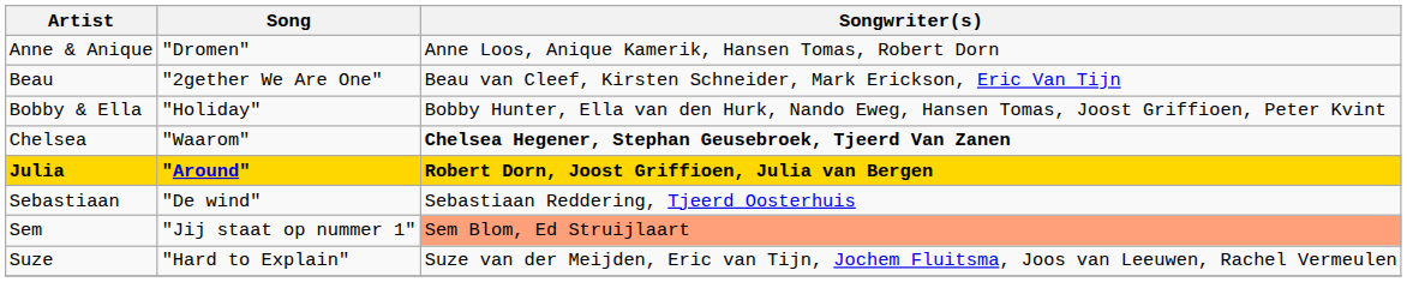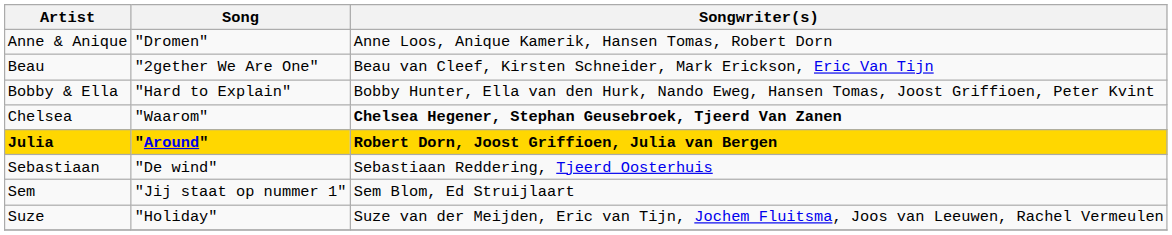 <table class="sortable wikitable" style="margin: 1em auto 1em auto">
 <tr bgcolor="#CCCCCC">
 <th>Artist</th>
 <th>Song</th>
 <th>Songwriter(s)</th>
 </tr>
 <tr>
 <td>Anne & Anique</td>
 <td>"Dromen"</td>
 <td>Anne Loos, Anique Kamerik, Hansen Tomas, Robert Dorn</td>
 </tr>
 <tr>
 <td>Beau</td>
 <td>"2gether We Are One"</td>
 <td>Beau van Cleef, Kirsten Schneider, Mark Erickson, <a href='#'>Eric Van Tijn</a></td>
 </tr>
 <tr>
 <td>Bobby & Ella</td>
-<td>"Holiday"</td>
+<td>"Hard to Explain"</td>
 <td>Bobby Hunter, Ella van den Hurk, Nando Eweg, Hansen Tomas, Joost Griffioen, Peter Kvint</td>
 </tr>
 <tr>
 <td>Chelsea</td>
 <td>"Waarom"</td>
 <td><strong>Chelsea Hegener, Stephan Geusebroek, Tjeerd Van Zanen</strong></td>
 </tr>
 <tr style="font-weight:bold; background:gold;">
 <td><strong>Julia</strong></td>
 <td><strong>"<a href='#'>Around</a>"</strong></td>
 <td>Robert Dorn, Joost Griffioen, Julia van Bergen</td>
 </tr>
 <tr>
 <td>Sebastiaan</td>
 <td>"De wind"</td>
 <td>Sebastiaan Reddering, <a href='#'>Tjeerd Oosterhuis</a></td>
 </tr>
 <tr>
 <td>Sem</td>
 <td>"Jij staat op nummer 1"</td>
-<td style="background: lightsalmon;">Sem Blom, Ed Struijlaart</td>
+<td>Sem Blom, Ed Struijlaart</td>
 </tr>
 <tr>
 <td>Suze</td>
-<td>"Hard to Explain"</td>
+<td>"Holiday"</td>
 <td>Suze van der Meijden, Eric van Tijn, <a href='#'>Jochem Fluitsma</a>, Joos van Leeuwen, Rachel Vermeulen</td>
 </tr>
 <tr>
 </tr>
 </table>
